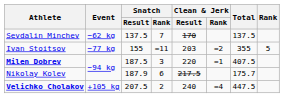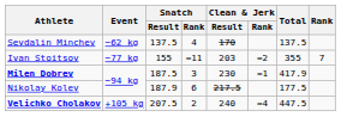 <table class="wikitable" style="font-size:90%">
 <tr>
 <th rowspan="2">Athlete</th>
 <th rowspan="2">Event</th>
 <th colspan="2">Snatch</th>
 <th colspan="2">Clean & Jerk</th>
 <th rowspan="2">Total</th>
 <th rowspan="2">Rank</th>
 </tr>
 <tr style="font-size:95%">
 <th>Result</th>
 <th>Rank</th>
 <th>Result</th>
 <th>Rank</th>
 </tr>
 <tr align=center>
 <td align=left><a href='#'>Sevdalin Minchev</a></td>
 <td align=left><a href='#'>−62 kg</a></td>
 <td>137.5</td>
-<td>7</td>
+<td>4</td>
 <td><s>170</s></td>
 <td></td>
 <td>137.5</td>
 <td></td>
 </tr>
 <tr align=center>
 <td align=left><a href='#'>Ivan Stoitsov</a></td>
 <td align=left><a href='#'>−77 kg</a></td>
 <td>155</td>
 <td>=11</td>
 <td>203</td>
 <td>=2</td>
 <td>355</td>
-<td>5</td>
+<td>7</td>
 </tr>
 <tr align=center>
 <td align=left><strong><a href='#'>Milen Dobrev</a></strong></td>
 <td align=left rowspan=2><a href='#'>−94 kg</a></td>
 <td>187.5 </td>
 <td>3</td>
-<td>220</td>
+<td>230</td>
 <td>=1</td>
-<td>407.5</td>
+<td>417.9</td>
 <td></td>
 </tr>
 <tr align=center>
 <td align=left><a href='#'>Nikolay Kolev</a></td>
 <td>187.9</td>
 <td>6</td>
 <td><s>217.5</s></td>
 <td></td>
-<td>175.7</td>
+<td>177.5</td>
 <td></td>
 </tr>
 <tr align=center>
 <td align=left><strong><a href='#'>Velichko Cholakov</a></strong></td>
 <td align=left><a href='#'>+105 kg</a></td>
 <td>207.5</td>
 <td>2</td>
 <td>240</td>
 <td>=4</td>
 <td>447.5</td>
 <td></td>
 </tr>
 </table>
